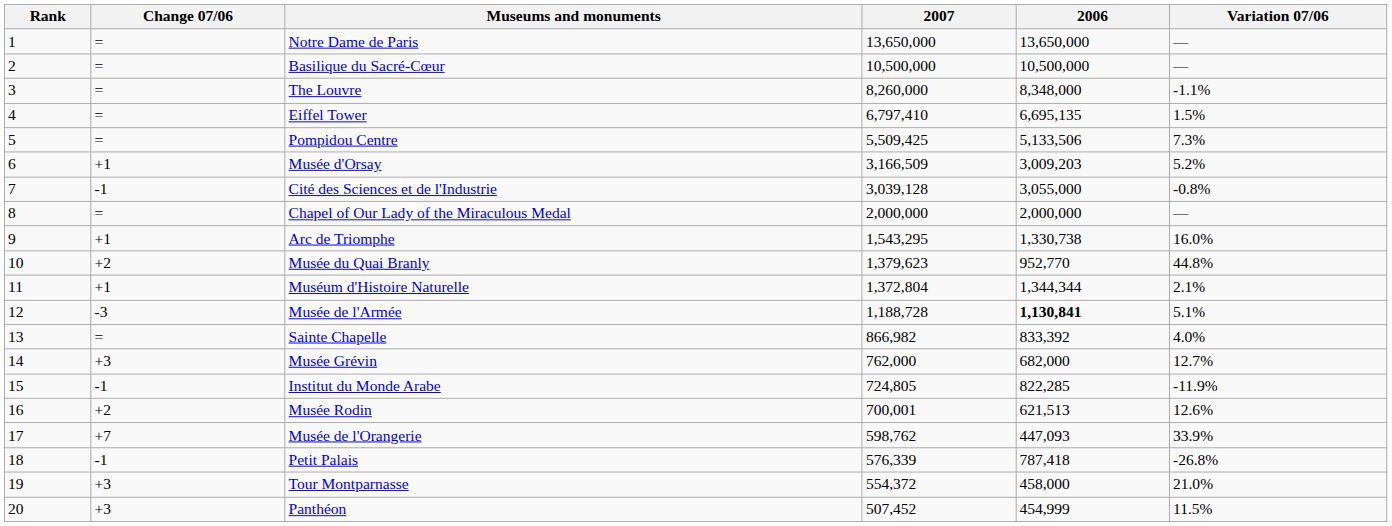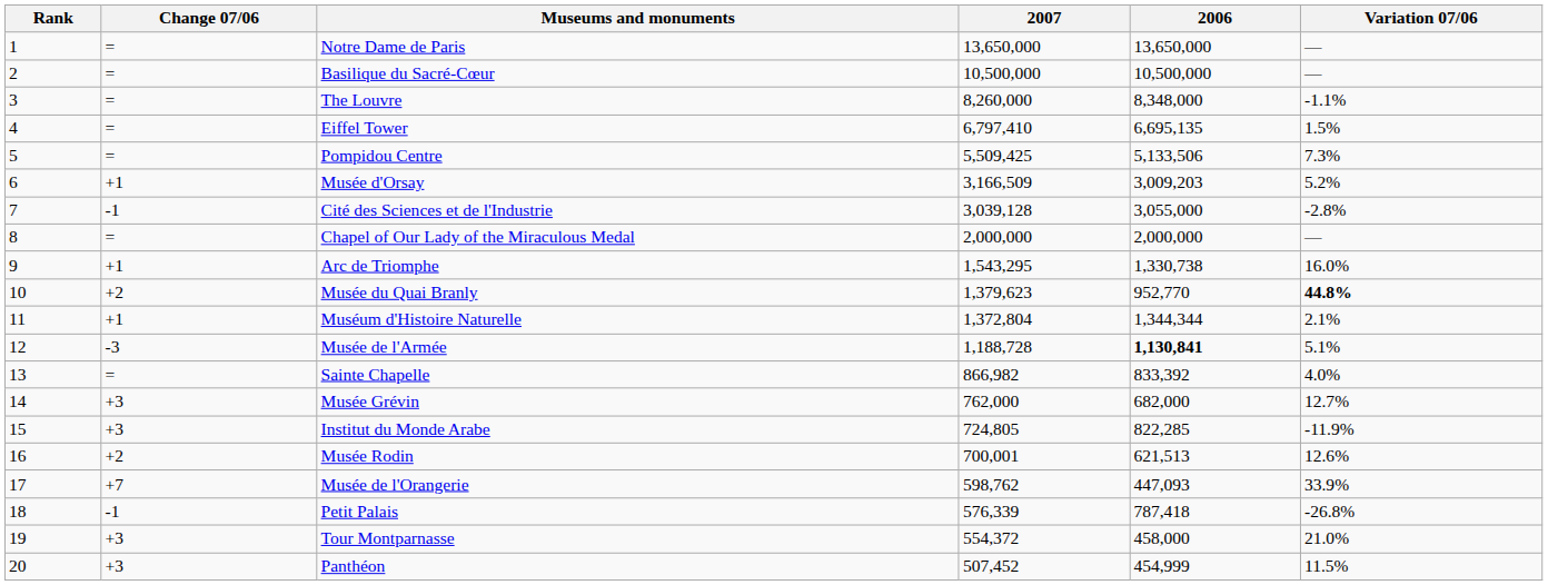 <table class="wikitable sortable" width="90%">
 <tr>
 <th>Rank</th>
 <th>Change 07/06</th>
 <th>Museums and monuments</th>
 <th>2007</th>
 <th>2006</th>
 <th>Variation 07/06</th>
 </tr>
 <tr>
 <td>1</td>
 <td>=</td>
 <td><a href='#'>Notre Dame de Paris</a></td>
 <td>13,650,000</td>
 <td>13,650,000</td>
 <td>—</td>
 </tr>
 <tr>
 <td>2</td>
 <td>=</td>
 <td><a href='#'>Basilique du Sacré-Cœur</a></td>
 <td>10,500,000</td>
 <td>10,500,000</td>
 <td>—</td>
 </tr>
 <tr>
 <td>3</td>
 <td>=</td>
 <td><a href='#'>The Louvre</a></td>
 <td>8,260,000</td>
 <td>8,348,000</td>
 <td>-1.1%</td>
 </tr>
 <tr>
 <td>4</td>
 <td>=</td>
 <td><a href='#'>Eiffel Tower</a></td>
 <td>6,797,410</td>
 <td>6,695,135</td>
 <td>1.5%</td>
 </tr>
 <tr>
 <td>5</td>
 <td>=</td>
 <td><a href='#'>Pompidou Centre</a></td>
 <td>5,509,425</td>
 <td>5,133,506</td>
 <td>7.3%</td>
 </tr>
 <tr>
 <td>6</td>
 <td>+1</td>
 <td><a href='#'>Musée d'Orsay</a></td>
 <td>3,166,509</td>
 <td>3,009,203</td>
 <td>5.2%</td>
 </tr>
 <tr>
 <td>7</td>
 <td>-1</td>
 <td><a href='#'>Cité des Sciences et de l'Industrie</a></td>
 <td>3,039,128</td>
 <td>3,055,000</td>
-<td>-0.8%</td>
+<td>-2.8%</td>
 </tr>
 <tr>
 <td>8</td>
 <td>=</td>
 <td><a href='#'>Chapel of Our Lady of the Miraculous Medal</a></td>
 <td>2,000,000</td>
 <td>2,000,000</td>
 <td>—</td>
 </tr>
 <tr>
 <td>9</td>
 <td>+1</td>
 <td><a href='#'>Arc de Triomphe</a></td>
 <td>1,543,295</td>
 <td>1,330,738</td>
 <td>16.0%</td>
 </tr>
 <tr>
 <td>10</td>
 <td>+2</td>
 <td><a href='#'>Musée du Quai Branly</a></td>
 <td>1,379,623</td>
 <td>952,770</td>
-<td>44.8%</td>
+<td><strong>44.8%</strong></td>
 </tr>
 <tr>
 <td>11</td>
 <td>+1</td>
 <td><a href='#'>Muséum d'Histoire Naturelle</a></td>
 <td>1,372,804</td>
 <td>1,344,344</td>
 <td>2.1%</td>
 </tr>
 <tr>
 <td>12</td>
 <td>-3</td>
 <td><a href='#'>Musée de l'Armée</a></td>
 <td>1,188,728</td>
 <td><strong>1,130,841</strong></td>
 <td>5.1%</td>
 </tr>
 <tr>
 <td>13</td>
 <td>=</td>
 <td><a href='#'>Sainte Chapelle</a></td>
 <td>866,982</td>
 <td>833,392</td>
 <td>4.0%</td>
 </tr>
 <tr>
 <td>14</td>
 <td>+3</td>
 <td><a href='#'>Musée Grévin</a></td>
 <td>762,000</td>
 <td>682,000</td>
 <td>12.7%</td>
 </tr>
 <tr>
 <td>15</td>
-<td>-1</td>
+<td>+3</td>
 <td><a href='#'>Institut du Monde Arabe</a></td>
 <td>724,805</td>
 <td>822,285</td>
 <td>-11.9%</td>
 </tr>
 <tr>
 <td>16</td>
 <td>+2</td>
 <td><a href='#'>Musée Rodin</a></td>
 <td>700,001</td>
 <td>621,513</td>
 <td>12.6%</td>
 </tr>
 <tr>
 <td>17</td>
 <td>+7</td>
 <td><a href='#'>Musée de l'Orangerie</a></td>
 <td>598,762</td>
 <td>447,093</td>
 <td>33.9%</td>
 </tr>
 <tr>
 <td>18</td>
 <td>-1</td>
 <td><a href='#'>Petit Palais</a></td>
 <td>576,339</td>
 <td>787,418</td>
 <td>-26.8%</td>
 </tr>
 <tr>
 <td>19</td>
 <td>+3</td>
 <td><a href='#'>Tour Montparnasse</a></td>
 <td>554,372</td>
 <td>458,000</td>
 <td>21.0%</td>
 </tr>
 <tr>
 <td>20</td>
 <td>+3</td>
 <td><a href='#'>Panthéon</a></td>
 <td>507,452</td>
 <td>454,999</td>
 <td>11.5%</td>
 </tr>
 </table>
